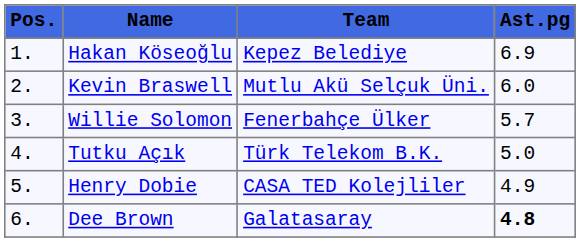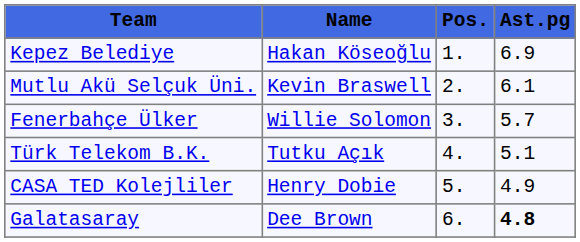 <table bgcolor="#f7f8ff" cellpadding="3" cellspacing="0" border="1" style="font-size: 95%; border: gray solid 1px; border-collapse: collapse;">
 <tr bgcolor="#4169e1">
+<td align=center><strong>Team</strong></td>
+<td align=center><strong>Name</strong></td>
 <td align=center><strong>Pos.</strong></td>
-<td align=center><strong>Name</strong></td>
-<td align=center><strong>Team</strong></td>
 <td align=center><strong>Ast.pg</strong></td>
 </tr>
 <tr>
+<td><a href='#'>Kepez Belediye</a></td>
+<td> <a href='#'>Hakan Köseoğlu</a></td>
 <td>1.</td>
-<td> <a href='#'>Hakan Köseoğlu</a></td>
-<td><a href='#'>Kepez Belediye</a></td>
 <td>6.9</td>
 </tr>
 <tr>
+<td><a href='#'>Mutlu Akü Selçuk Üni.</a></td>
+<td> <a href='#'>Kevin Braswell</a></td>
 <td>2.</td>
-<td> <a href='#'>Kevin Braswell</a></td>
-<td><a href='#'>Mutlu Akü Selçuk Üni.</a></td>
-<td>6.0</td>
+<td>6.1</td>
 </tr>
 <tr>
+<td><a href='#'>Fenerbahçe Ülker</a></td>
+<td> <a href='#'>Willie Solomon</a></td>
 <td>3.</td>
-<td> <a href='#'>Willie Solomon</a></td>
-<td><a href='#'>Fenerbahçe Ülker</a></td>
 <td>5.7</td>
 </tr>
 <tr>
+<td><a href='#'>Türk Telekom B.K.</a></td>
+<td> <a href='#'>Tutku Açık</a></td>
 <td>4.</td>
-<td> <a href='#'>Tutku Açık</a></td>
-<td><a href='#'>Türk Telekom B.K.</a></td>
-<td>5.0</td>
+<td>5.1</td>
 </tr>
 <tr>
+<td><a href='#'>CASA TED Kolejliler</a></td>
+<td> <a href='#'>Henry Dobie</a></td>
 <td>5.</td>
-<td> <a href='#'>Henry Dobie</a></td>
-<td><a href='#'>CASA TED Kolejliler</a></td>
 <td>4.9</td>
 </tr>
 <tr>
+<td><a href='#'>Galatasaray</a></td>
+<td> <a href='#'>Dee Brown</a></td>
 <td>6.</td>
-<td> <a href='#'>Dee Brown</a></td>
-<td><a href='#'>Galatasaray</a></td>
 <td><strong>4.8</strong></td>
 </tr>
 </table>
